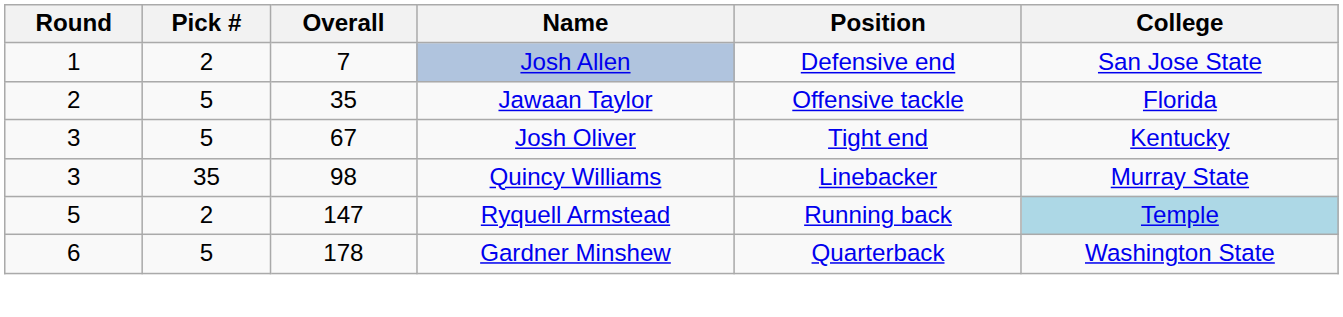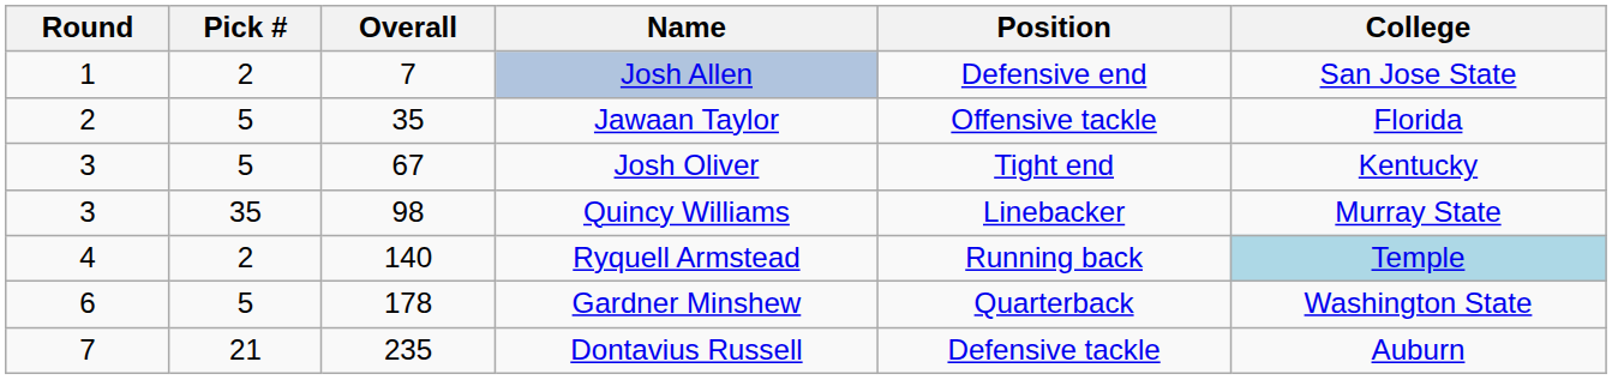 <table class="wikitable sortable sortable" style="width: 100%; text-align:center">
 <tr>
 <th>Round</th>
 <th>Pick #</th>
 <th>Overall</th>
 <th>Name</th>
 <th>Position</th>
 <th>College</th>
 </tr>
 <tr>
 <td>1</td>
 <td>2</td>
 <td>7</td>
 <td bgcolor=lightsteelblue><a href='#'>Josh Allen</a></td>
 <td><a href='#'>Defensive end</a></td>
 <td><a href='#'>San Jose State</a></td>
 </tr>
 <tr>
 <td>2</td>
 <td>5</td>
 <td>35</td>
 <td><a href='#'>Jawaan Taylor</a></td>
 <td><a href='#'>Offensive tackle</a></td>
 <td><a href='#'>Florida</a></td>
 </tr>
 <tr>
 <td>3</td>
 <td>5</td>
 <td>67</td>
 <td><a href='#'>Josh Oliver</a></td>
 <td><a href='#'>Tight end</a></td>
 <td><a href='#'>Kentucky</a></td>
 </tr>
 <tr>
 <td>3</td>
 <td>35</td>
 <td>98</td>
 <td><a href='#'>Quincy Williams</a></td>
 <td><a href='#'>Linebacker</a></td>
 <td><a href='#'>Murray State</a></td>
 </tr>
 <tr>
-<td>5</td>
+<td>4</td>
 <td>2</td>
-<td>147</td>
+<td>140</td>
 <td><a href='#'>Ryquell Armstead</a></td>
 <td><a href='#'>Running back</a></td>
 <td style="background: lightblue;"><a href='#'>Temple</a></td>
 </tr>
 <tr>
 <td>6</td>
 <td>5</td>
 <td>178</td>
 <td><a href='#'>Gardner Minshew</a></td>
 <td><a href='#'>Quarterback</a></td>
 <td><a href='#'>Washington State</a></td>
 </tr>
+<tr>
+<td>7</td>
+<td>21</td>
+<td>235</td>
+<td><a href='#'>Dontavius Russell</a></td>
+<td><a href='#'>Defensive tackle</a></td>
+<td><a href='#'>Auburn</a></td>
+</tr>
 </table>
